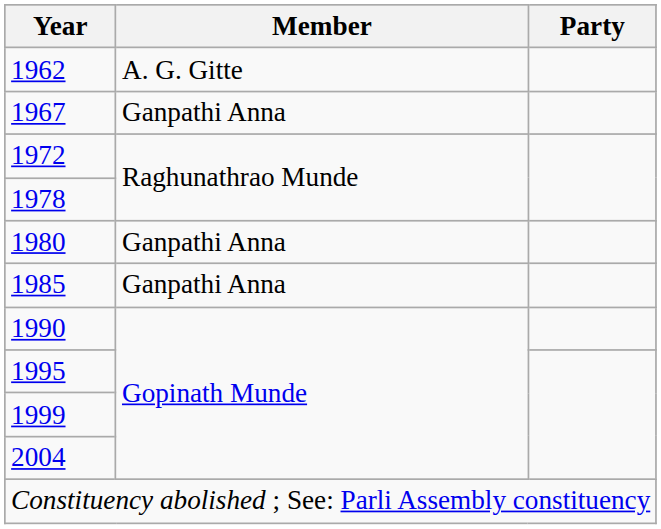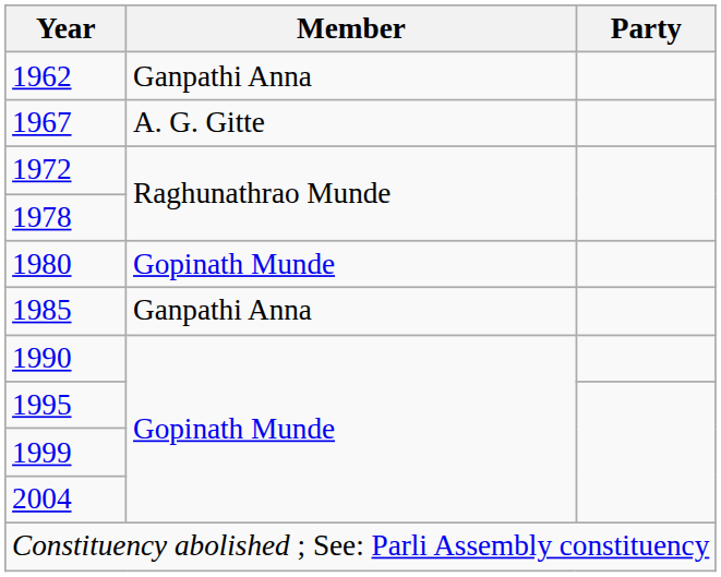 <table class="wikitable">
 <tr>
 <th>Year</th>
 <th>Member</th>
 <th colspan="2">Party</th>
 </tr>
 <tr>
 <td><a href='#'>1962</a></td>
-<td>A. G. Gitte</td>
+<td>Ganpathi Anna</td>
 <td></td>
 </tr>
 <tr>
 <td><a href='#'>1967</a></td>
-<td>Ganpathi Anna</td>
+<td>A. G. Gitte</td>
 <td></td>
 </tr>
 <tr>
 <td><a href='#'>1972</a></td>
 <td rowspan=2>Raghunathrao Munde</td>
 </tr>
 <tr>
 <td><a href='#'>1978</a></td>
 </tr>
 <tr>
 <td><a href='#'>1980</a></td>
-<td>Ganpathi Anna</td>
+<td><a href='#'>Gopinath Munde</a></td>
 <td></td>
 </tr>
 <tr>
 <td><a href='#'>1985</a></td>
 <td>Ganpathi Anna</td>
 <td></td>
 </tr>
 <tr>
 <td><a href='#'>1990</a></td>
 <td rowspan=4><a href='#'>Gopinath Munde</a></td>
 <td></td>
 </tr>
 <tr>
 <td><a href='#'>1995</a></td>
 </tr>
 <tr>
 <td><a href='#'>1999</a></td>
 </tr>
 <tr>
 <td><a href='#'>2004</a></td>
 </tr>
 <tr>
 <td colspan=4><em>Constituency abolished</em> ; See: <a href='#'>Parli Assembly constituency</a></td>
 </tr>
 </table>
